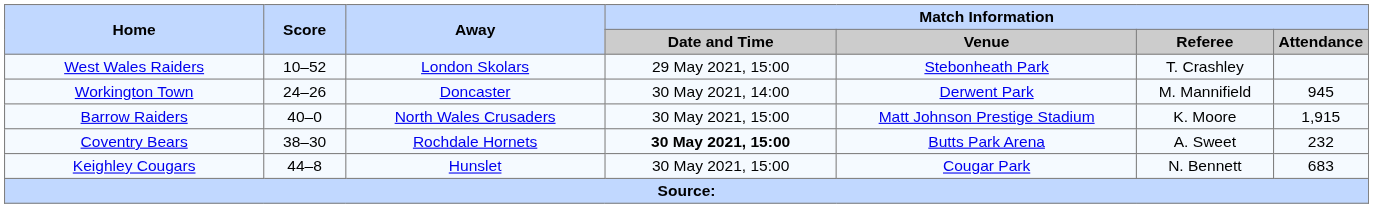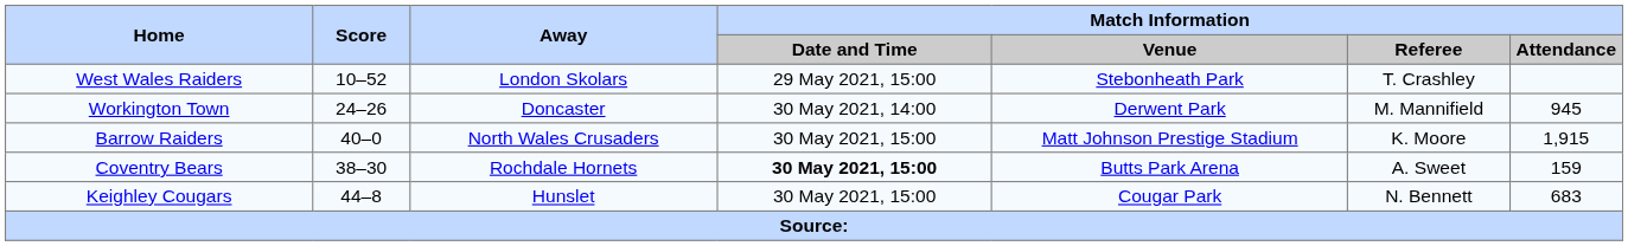 <table border=1 style="border-collapse:collapse; font-size:90%; text-align:center;" cellpadding=3 cellspacing=0 width=100%>
 <tr style="background:#C1D8ff;">
 <th scope="col" rowspan=2 width=19%>Home</th>
 <th scope="col" rowspan=2 width=6%>Score</th>
 <th scope="col" rowspan=2 width=19%>Away</th>
 <th colspan=4>Match Information</th>
 </tr>
 <tr style="background:#CCCCCC;">
 <th scope="col" width=17%>Date and Time</th>
 <th scope="col" width=22%>Venue</th>
 <th scope="col" width=10%>Referee</th>
 <th scope="col" width=7%>Attendance</th>
 </tr>
 <tr style="background:#F5FAFF;">
 <td> <a href='#'>West Wales Raiders</a></td>
 <td>10–52</td>
 <td> <a href='#'>London Skolars</a></td>
 <td>29 May 2021, 15:00</td>
 <td><a href='#'>Stebonheath Park</a></td>
 <td>T. Crashley</td>
 <td></td>
 </tr>
 <tr style="background:#F5FAFF;">
 <td> <a href='#'>Workington Town</a></td>
 <td>24–26</td>
 <td> <a href='#'>Doncaster</a></td>
 <td>30 May 2021, 14:00</td>
 <td><a href='#'>Derwent Park</a></td>
 <td>M. Mannifield</td>
 <td>945</td>
 </tr>
 <tr style="background:#F5FAFF;">
 <td> <a href='#'>Barrow Raiders</a></td>
 <td>40–0</td>
 <td> <a href='#'>North Wales Crusaders</a></td>
 <td>30 May 2021, 15:00</td>
 <td><a href='#'>Matt Johnson Prestige Stadium</a></td>
 <td>K. Moore</td>
 <td>1,915</td>
 </tr>
 <tr style="background:#F5FAFF;">
 <td> <a href='#'>Coventry Bears</a></td>
 <td>38–30</td>
 <td> <a href='#'>Rochdale Hornets</a></td>
 <td><strong>30 May 2021, 15:00</strong></td>
 <td><a href='#'>Butts Park Arena</a></td>
 <td>A. Sweet</td>
-<td>232</td>
+<td>159</td>
 </tr>
 <tr style="background:#F5FAFF;">
 <td> <a href='#'>Keighley Cougars</a></td>
 <td>44–8</td>
 <td> <a href='#'>Hunslet</a></td>
 <td>30 May 2021, 15:00</td>
 <td><a href='#'>Cougar Park</a></td>
 <td>N. Bennett</td>
 <td>683</td>
 </tr>
 <tr style="background:#c1d8ff;">
 <th colspan=7>Source:</th>
 </tr>
 </table>
